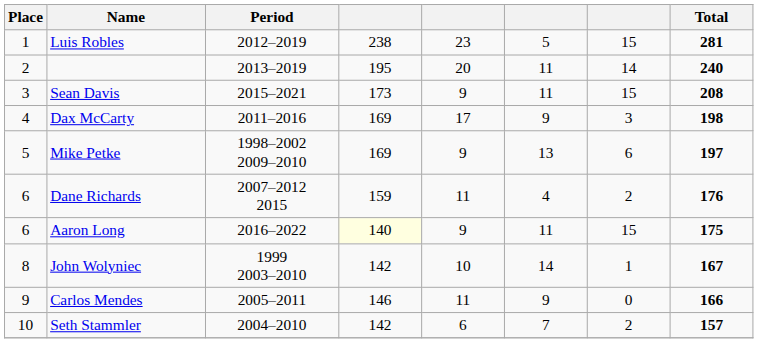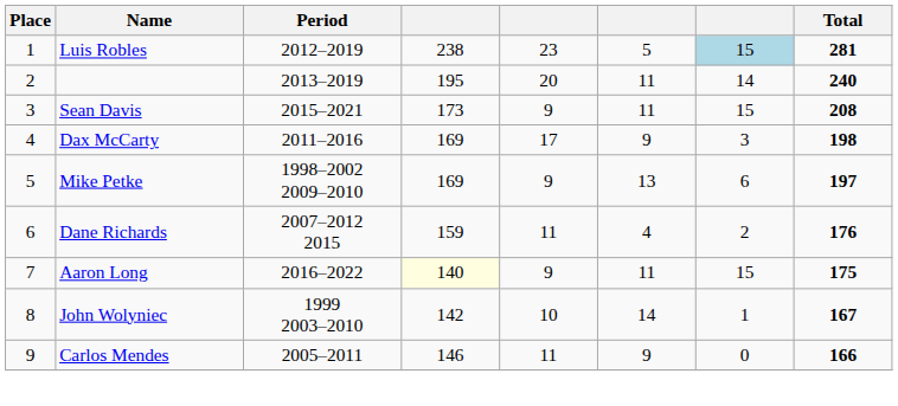 <table class="wikitable sortable" style="font-size: 95%; text-align: center;">
 <tr>
 <th width=30>Place</th>
 <th width=150>Name</th>
 <th width=125>Period</th>
 <th width=75></th>
 <th width=75></th>
 <th width=75></th>
 <th width=75></th>
 <th width=75><strong>Total</strong></th>
 </tr>
 <tr>
 <td>1</td>
 <td align="left"> <a href='#'>Luis Robles</a></td>
 <td>2012–2019</td>
 <td>238</td>
 <td>23</td>
 <td>5</td>
-<td>15</td>
+<td style="background: lightblue;">15</td>
 <td><strong>281</strong></td>
 </tr>
 <tr>
 <td>2</td>
 <td align="left"></td>
 <td>2013–2019</td>
 <td>195</td>
 <td>20</td>
 <td>11</td>
 <td>14</td>
 <td><strong>240</strong></td>
 </tr>
 <tr>
 <td>3</td>
 <td align="left"> <a href='#'>Sean Davis</a></td>
 <td>2015–2021</td>
 <td>173</td>
 <td>9</td>
 <td>11</td>
 <td>15</td>
 <td><strong>208</strong></td>
 </tr>
 <tr>
 <td>4</td>
 <td align="left"> <a href='#'>Dax McCarty</a></td>
 <td>2011–2016</td>
 <td>169</td>
 <td>17</td>
 <td>9</td>
 <td>3</td>
 <td><strong>198</strong></td>
 </tr>
 <tr>
 <td>5</td>
 <td align="left"> <a href='#'>Mike Petke</a></td>
 <td>1998–2002<br>2009–2010</td>
 <td>169</td>
 <td>9</td>
 <td>13</td>
 <td>6</td>
 <td><strong>197</strong></td>
 </tr>
 <tr>
 <td>6</td>
 <td align="left"> <a href='#'>Dane Richards</a></td>
 <td>2007–2012<br>2015</td>
 <td>159</td>
 <td>11</td>
 <td>4</td>
 <td>2</td>
 <td><strong>176</strong></td>
 </tr>
 <tr>
-<td>6</td>
+<td>7</td>
 <td align="left"> <a href='#'>Aaron Long</a></td>
 <td>2016–2022</td>
 <td style="background: lightyellow;">140</td>
 <td>9</td>
 <td>11</td>
 <td>15</td>
 <td><strong>175</strong></td>
 </tr>
 <tr>
 <td>8</td>
 <td align="left"> <a href='#'>John Wolyniec</a></td>
 <td>1999<br>2003–2010</td>
 <td>142</td>
 <td>10</td>
 <td>14</td>
 <td>1</td>
 <td><strong>167</strong></td>
 </tr>
 <tr>
 <td>9</td>
 <td align="left"> <a href='#'>Carlos Mendes</a></td>
 <td>2005–2011</td>
 <td>146</td>
 <td>11</td>
 <td>9</td>
 <td>0</td>
 <td><strong>166</strong></td>
 </tr>
 <tr>
-<td>10</td>
-<td align="left"> <a href='#'>Seth Stammler</a></td>
-<td>2004–2010</td>
-<td>142</td>
-<td>6</td>
-<td>7</td>
-<td>2</td>
-<td><strong>157</strong></td>
-</tr>
-<tr>
 </tr>
 </table>
